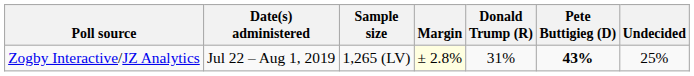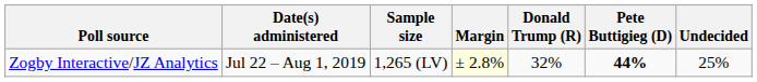 <table class="wikitable" style="font-size:90%;text-align:center;">
 <tr valign=bottom style="font-size:90%;">
 <th>Poll source</th>
 <th>Date(s)<br>administered</th>
 <th>Sample<br>size</th>
 <th>Margin<br></th>
 <th>Donald<br>Trump (R)</th>
 <th>Pete<br>Buttigieg (D)</th>
 <th>Undecided</th>
 </tr>
 <tr>
 <td style="text-align:left;"><a href='#'>Zogby Interactive</a>/<a href='#'>JZ Analytics</a></td>
 <td>Jul 22 – Aug 1, 2019</td>
 <td>1,265 (LV)</td>
 <td style="background: lightyellow;">± 2.8%</td>
-<td>31%</td>
-<td><strong>43%</strong></td>
+<td>32%</td>
+<td><strong>44%</strong></td>
 <td>25%</td>
 </tr>
 </table>
